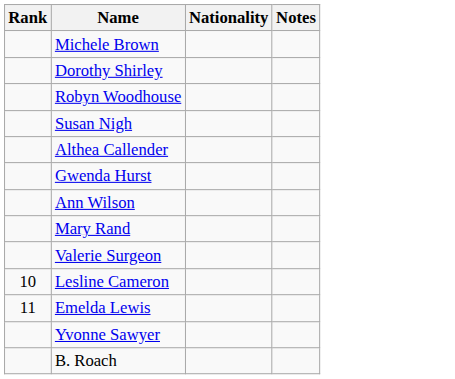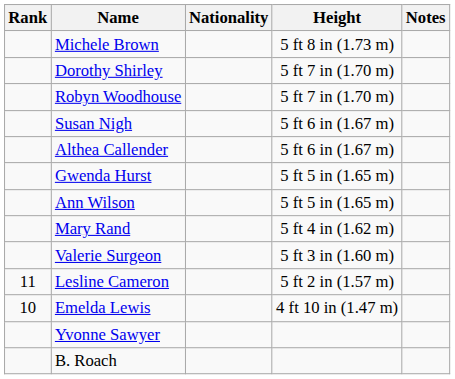 <table class="wikitable sortable" style=" text-align:center;">
 <tr>
 <th scope="col">Rank</th>
 <th scope="col">Name</th>
 <th scope="col">Nationality</th>
+<th scope="col">Height</th>
 <th scope="col">Notes</th>
 </tr>
 <tr>
 <td></td>
 <td style="text-align: left;"><a href='#'>Michele Brown</a></td>
 <td style="text-align: left;"></td>
+<td>5 ft 8 in (1.73 m)</td>
 <td></td>
 </tr>
 <tr>
 <td></td>
 <td style="text-align: left;"><a href='#'>Dorothy Shirley</a></td>
 <td style="text-align: left;"></td>
+<td>5 ft 7 in (1.70 m)</td>
 <td></td>
 </tr>
 <tr>
 <td></td>
 <td style="text-align: left;"><a href='#'>Robyn Woodhouse</a></td>
 <td style="text-align: left;"></td>
+<td>5 ft 7 in (1.70 m)</td>
 <td></td>
 </tr>
 <tr>
 <td></td>
 <td style="text-align: left;"><a href='#'>Susan Nigh</a></td>
 <td style="text-align: left;"></td>
+<td>5 ft 6 in (1.67 m)</td>
 <td></td>
 </tr>
 <tr>
 <td></td>
 <td style="text-align: left;"><a href='#'>Althea Callender</a></td>
 <td style="text-align: left;"></td>
+<td>5 ft 6 in (1.67 m)</td>
 <td></td>
 </tr>
 <tr>
 <td></td>
 <td style="text-align: left;"><a href='#'>Gwenda Hurst</a></td>
 <td style="text-align: left;"></td>
+<td>5 ft 5 in (1.65 m)</td>
 <td></td>
 </tr>
 <tr>
 <td></td>
 <td style="text-align: left;"><a href='#'>Ann Wilson</a></td>
 <td style="text-align: left;"></td>
+<td>5 ft 5 in (1.65 m)</td>
 <td></td>
 </tr>
 <tr>
 <td></td>
 <td style="text-align: left;"><a href='#'>Mary Rand</a></td>
 <td style="text-align: left;"></td>
+<td>5 ft 4 in (1.62 m)</td>
 <td></td>
 </tr>
 <tr>
 <td></td>
 <td style="text-align: left;"><a href='#'>Valerie Surgeon</a></td>
 <td style="text-align: left;"></td>
+<td>5 ft 3 in (1.60 m)</td>
+<td></td>
+</tr>
+<tr>
+<td>11</td>
+<td style="text-align: left;"><a href='#'>Lesline Cameron</a></td>
+<td style="text-align: left;"></td>
+<td>5 ft 2 in (1.57 m)</td>
 <td></td>
 </tr>
 <tr>
 <td>10</td>
-<td style="text-align: left;"><a href='#'>Lesline Cameron</a></td>
-<td style="text-align: left;"></td>
-<td></td>
-</tr>
-<tr>
-<td>11</td>
 <td style="text-align: left;"><a href='#'>Emelda Lewis</a></td>
 <td style="text-align: left;"></td>
+<td>4 ft 10 in (1.47 m)</td>
 <td></td>
 </tr>
 <tr>
 <td></td>
 <td style="text-align: left;"><a href='#'>Yvonne Sawyer</a></td>
 <td style="text-align: left;"></td>
 <td></td>
+<td></td>
 </tr>
 <tr>
 <td></td>
 <td style="text-align: left;">B. Roach</td>
 <td style="text-align: left;"></td>
 <td></td>
+<td></td>
 </tr>
 </table>
